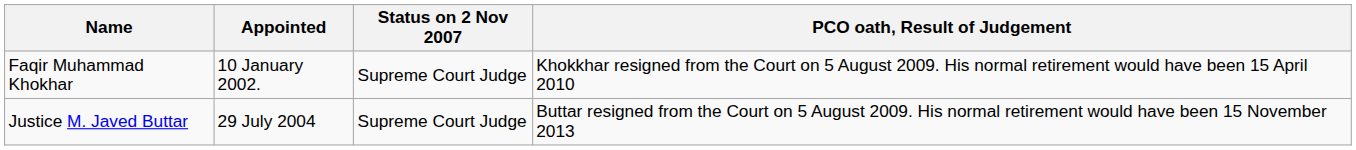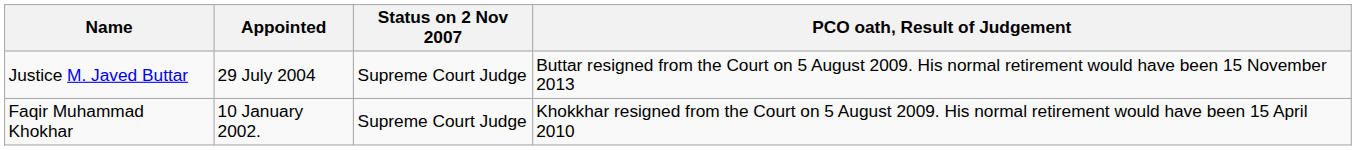 <table class="wikitable">
 <tr>
 <th>Name</th>
 <th>Appointed</th>
 <th>Status on 2 Nov 2007</th>
 <th>PCO oath, Result of Judgement</th>
 </tr>
 <tr>
+<td>Justice <a href='#'>M. Javed Buttar</a></td>
+<td>29 July 2004</td>
+<td>Supreme Court Judge</td>
+<td>Buttar resigned from the Court on 5 August 2009. His normal retirement would have been 15 November 2013</td>
+</tr>
+<tr>
 <td>Faqir Muhammad Khokhar</td>
 <td>10 January 2002.</td>
 <td>Supreme Court Judge</td>
 <td>Khokkhar resigned from the Court on 5 August 2009. His normal retirement would have been 15 April 2010</td>
 </tr>
-<tr>
-<td>Justice <a href='#'>M. Javed Buttar</a></td>
-<td>29 July 2004</td>
-<td>Supreme Court Judge</td>
-<td>Buttar resigned from the Court on 5 August 2009. His normal retirement would have been 15 November 2013</td>
-</tr>
 </table>
